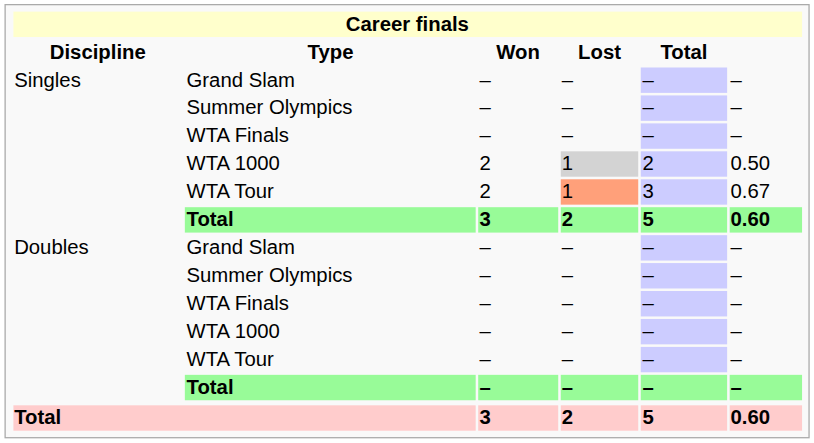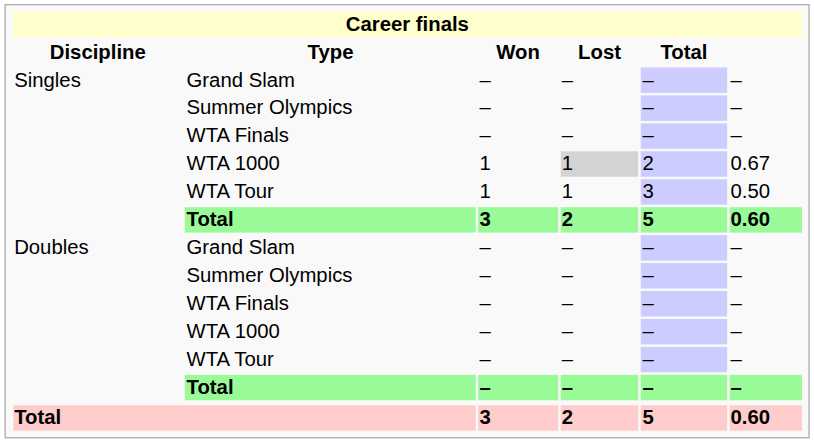 <table class="infobox vcard vevent nowrap" width=40%>
 <tr bgcolor=ffffcc>
 <th colspan=6>Career finals</th>
 </tr>
 <tr>
 <th>Discipline</th>
 <th>Type</th>
 <th>Won</th>
 <th>Lost</th>
 <th>Total</th>
 <th></th>
 </tr>
 <tr>
 <td rowspan=6>Singles</td>
 <td>Grand Slam</td>
 <td>–</td>
 <td>–</td>
 <td bgcolor="CCCCFF">–</td>
 <td>–</td>
 </tr>
 <tr>
 <td>Summer Olympics</td>
 <td>–</td>
 <td>–</td>
 <td bgcolor=CCCCFF>–</td>
 <td>–</td>
 </tr>
 <tr>
 <td>WTA Finals</td>
 <td>–</td>
 <td>–</td>
 <td bgcolor=CCCCFF>–</td>
 <td>–</td>
 </tr>
 <tr>
 <td>WTA 1000</td>
-<td>2</td>
+<td>1</td>
 <td style="background: lightgrey;">1</td>
 <td bgcolor="CCCCFF">2</td>
-<td>0.50</td>
+<td>0.67</td>
 </tr>
 <tr>
 <td>WTA Tour</td>
-<td>2</td>
-<td style="background: lightsalmon;">1</td>
+<td>1</td>
+<td>1</td>
 <td bgcolor=CCCCFF>3</td>
-<td>0.67</td>
+<td>0.50</td>
 </tr>
 <tr bgcolor=98FB98>
 <td><strong>Total</strong></td>
 <td><strong>3</strong></td>
 <td><strong>2</strong></td>
 <td><strong>5</strong></td>
 <td><strong>0.60</strong></td>
 </tr>
 <tr>
 <td rowspan=6>Doubles</td>
 <td>Grand Slam</td>
 <td>–</td>
 <td>–</td>
 <td bgcolor=CCCCFF>–</td>
 <td>–</td>
 </tr>
 <tr>
 <td>Summer Olympics</td>
 <td>–</td>
 <td>–</td>
 <td bgcolor=CCCCFF>–</td>
 <td>–</td>
 </tr>
 <tr>
 <td>WTA Finals</td>
 <td>–</td>
 <td>–</td>
 <td bgcolor=CCCCFF>–</td>
 <td>–</td>
 </tr>
 <tr>
 <td>WTA 1000</td>
 <td>–</td>
 <td>–</td>
 <td bgcolor=CCCCFF>–</td>
 <td>–</td>
 </tr>
 <tr>
 <td>WTA Tour</td>
 <td>–</td>
 <td>–</td>
 <td bgcolor=CCCCFF>–</td>
 <td>–</td>
 </tr>
 <tr bgcolor=98FB98>
 <td><strong>Total</strong></td>
 <td><strong>–</strong></td>
 <td><strong>–</strong></td>
 <td><strong>–</strong></td>
 <td><strong>–</strong></td>
 </tr>
 <tr>
 </tr>
 <tr bgcolor=FFCCCC>
 <td colspan=2><strong>Total</strong></td>
 <td><strong>3</strong></td>
 <td><strong>2</strong></td>
 <td><strong>5</strong></td>
 <td><strong>0.60</strong></td>
 </tr>
 </table>
